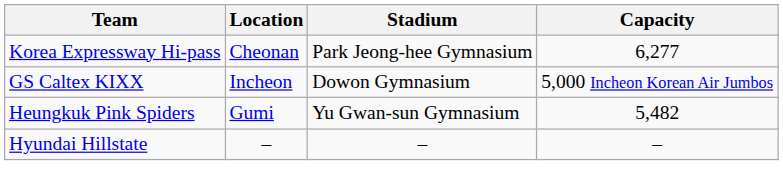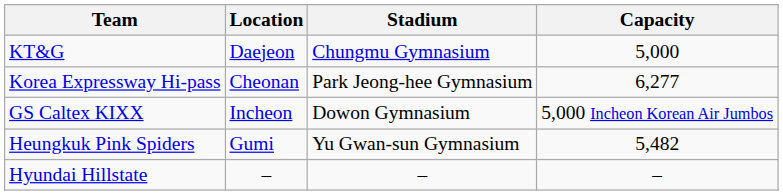 <table class="wikitable sortable" style="text-align: left;">
 <tr>
 <th>Team</th>
 <th>Location</th>
 <th>Stadium</th>
 <th>Capacity</th>
+</tr>
+<tr>
+<td><a href='#'>KT&G</a></td>
+<td><a href='#'>Daejeon</a></td>
+<td><a href='#'>Chungmu Gymnasium</a></td>
+<td align="center">5,000 <small> </small></td>
 </tr>
 <tr>
 <td><a href='#'>Korea Expressway Hi-pass</a></td>
 <td><a href='#'>Cheonan</a></td>
 <td>Park Jeong-hee Gymnasium</td>
 <td align="center">6,277</td>
 </tr>
 <tr>
 <td><a href='#'>GS Caltex KIXX</a></td>
 <td><a href='#'>Incheon</a></td>
 <td>Dowon Gymnasium</td>
 <td align="center">5,000 <small> <a href='#'>Incheon Korean Air Jumbos</a> </small></td>
 </tr>
 <tr>
 <td><a href='#'>Heungkuk Pink Spiders</a></td>
 <td><a href='#'>Gumi</a></td>
 <td>Yu Gwan-sun Gymnasium</td>
 <td align="center">5,482 <small> </small></td>
 </tr>
 <tr>
 <td><a href='#'>Hyundai Hillstate</a></td>
 <td align="center">–</td>
 <td align="center">–</td>
 <td align="center">–</td>
 </tr>
 </table>
